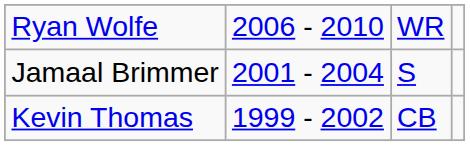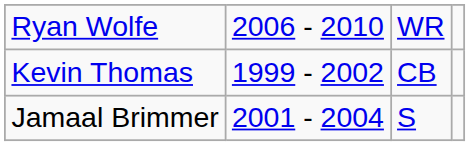 <table class="wikitable" style="text-align:left;">
 <tr>
 <td><a href='#'>Ryan Wolfe</a></td>
 <td><a href='#'>2006</a> - <a href='#'>2010</a></td>
 <td><a href='#'>WR</a></td>
 <td></td>
 </tr>
 <tr>
+<td><a href='#'>Kevin Thomas</a></td>
+<td><a href='#'>1999</a> - <a href='#'>2002</a></td>
+<td><a href='#'>CB</a></td>
+<td></td>
+</tr>
+<tr>
 <td>Jamaal Brimmer</td>
 <td><a href='#'>2001</a> - <a href='#'>2004</a></td>
 <td><a href='#'>S</a></td>
 <td></td>
 </tr>
-<tr>
-<td><a href='#'>Kevin Thomas</a></td>
-<td><a href='#'>1999</a> - <a href='#'>2002</a></td>
-<td><a href='#'>CB</a></td>
-<td></td>
-</tr>
 </table>
